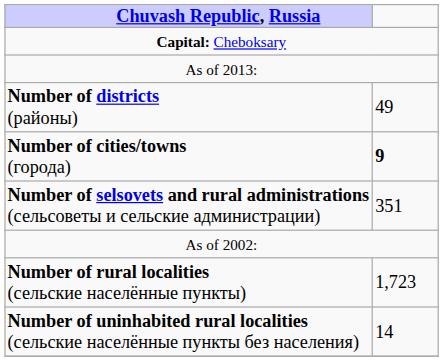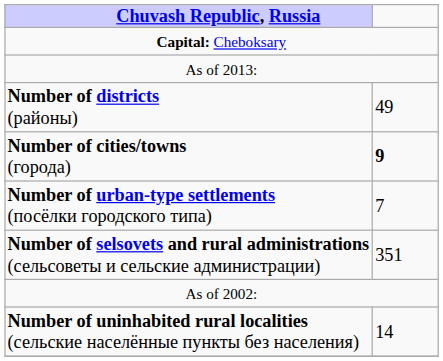 <table border=1 align="right" cellpadding=2 cellspacing=0 style="margin: 0 0 1em 1em; background: #f9f9f9; border: 1px #aaa solid; border-collapse: collapse; font-size: 95%;">
 <tr>
 <th bgcolor="#ccccff" style="padding:0 0 0 50px;"><a href='#'>Chuvash Republic</a>, <a href='#'>Russia</a></th>
 <td width="50px"></td>
 </tr>
 <tr>
 <td colspan=2 align="center"><small><strong>Capital:</strong> <a href='#'>Cheboksary</a></small></td>
 </tr>
 <tr>
 <td colspan=2 align="center"><small>As of 2013:</small></td>
 </tr>
 <tr>
 <td><strong>Number of <a href='#'>districts</a></strong><br>(районы)</td>
 <td>49</td>
 </tr>
 <tr>
 <td><strong>Number of cities/towns</strong><br>(города)</td>
 <td><strong>9</strong></td>
 </tr>
 <tr>
+<td><strong>Number of <a href='#'>urban-type settlements</a></strong><br>(посёлки городского типа)</td>
+<td>7</td>
+</tr>
+<tr>
 <td><strong>Number of <a href='#'>selsovets</a> and rural administrations</strong><br>(сельсоветы и сельские администрации)</td>
 <td>351</td>
 </tr>
 <tr>
 <td colspan=2 align="center"><small>As of 2002:</small></td>
-</tr>
-<tr>
-<td><strong>Number of rural localities</strong><br>(сельские населённые пункты)</td>
-<td>1,723</td>
 </tr>
 <tr>
 <td><strong>Number of uninhabited rural localities</strong><br>(сельские населённые пункты без населения)</td>
 <td>14</td>
 </tr>
 <tr>
 </tr>
 </table>
